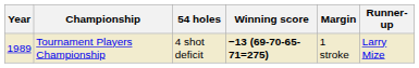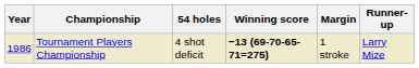 <table class="wikitable">
 <tr>
 <th>Year</th>
 <th>Championship</th>
 <th>54 holes</th>
 <th>Winning score</th>
 <th>Margin</th>
 <th>Runner-up</th>
 </tr>
 <tr style="background:#f2ecce;">
-<td><a href='#'>1989</a></td>
+<td><a href='#'>1986</a></td>
 <td><a href='#'>Tournament Players Championship</a></td>
 <td>4 shot deficit</td>
 <td><strong>−13 (69-70-65-71=275)</strong></td>
 <td>1 stroke</td>
 <td> <a href='#'>Larry Mize</a></td>
 </tr>
 </table>
